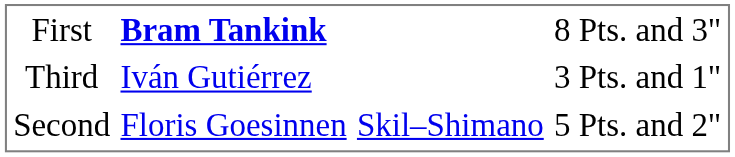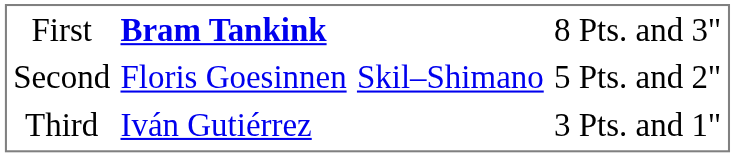 <table style="border-style:solid;border-width:1px;border-color:#808080;margin-left:15px" cellspacing="1" cellpadding="2">
 <tr ---- align="center">
 <td>First</td>
 <td align="left"><strong><a href='#'>Bram Tankink</a></strong> </td>
 <td></td>
 <td>8 Pts. and 3"</td>
 </tr>
 <tr ---- align="center">
+<td>Second</td>
+<td align="left"><a href='#'>Floris Goesinnen</a> </td>
+<td><a href='#'>Skil–Shimano</a></td>
+<td>5 Pts. and 2"</td>
+</tr>
+<tr ---- align="center">
 <td>Third</td>
 <td align="left"><a href='#'>Iván Gutiérrez</a> </td>
 <td></td>
 <td>3 Pts. and 1"</td>
 </tr>
-<tr ---- align="center">
-<td>Second</td>
-<td align="left"><a href='#'>Floris Goesinnen</a> </td>
-<td><a href='#'>Skil–Shimano</a></td>
-<td>5 Pts. and 2"</td>
-</tr>
 </table>
